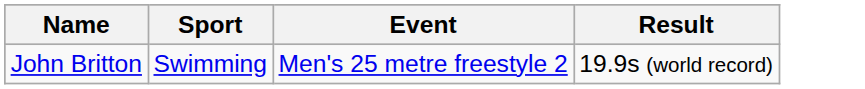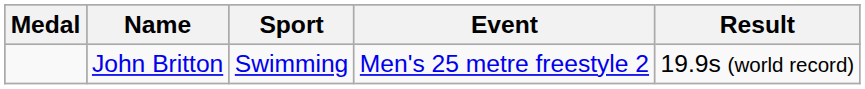 <table class="wikitable sortable" style="font-size:90%">
 <tr>
+<th>Medal</th>
 <th>Name</th>
 <th>Sport</th>
 <th>Event</th>
 <th>Result</th>
 </tr>
 <tr>
+<td></td>
 <td><a href='#'>John Britton</a></td>
 <td><a href='#'>Swimming</a></td>
 <td><a href='#'>Men's 25 metre freestyle 2</a></td>
 <td>19.9s <small>(world record)</small></td>
 </tr>
 </table>
